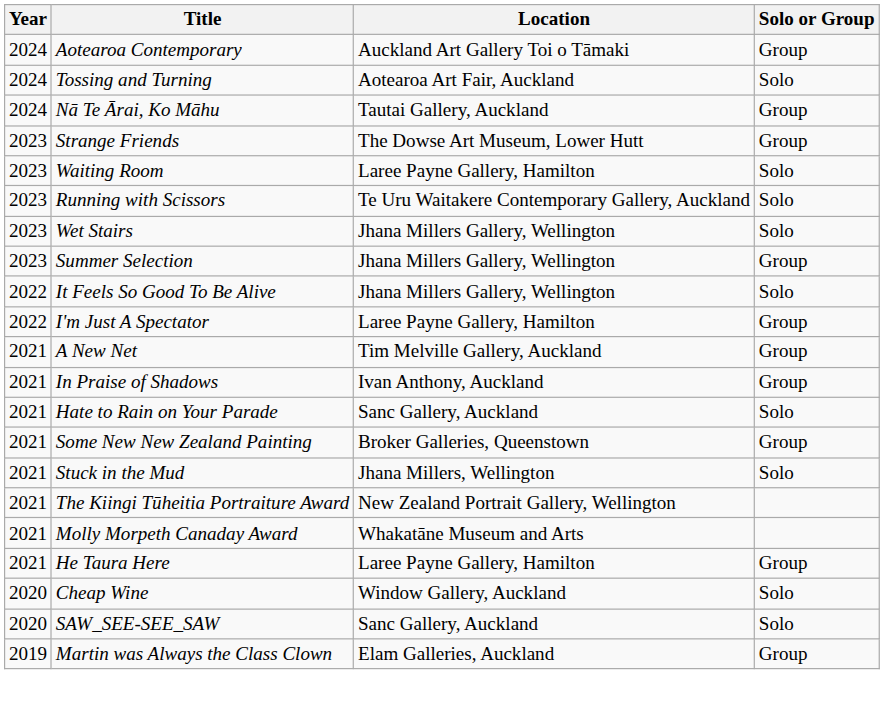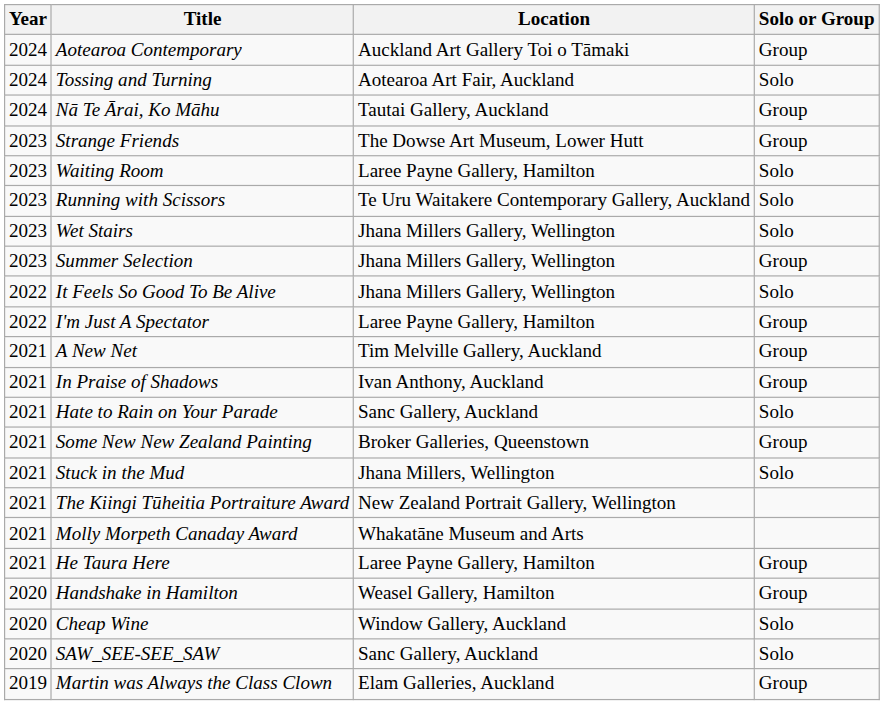 <table class="wikitable">
 <tr>
 <th>Year</th>
 <th>Title</th>
 <th>Location</th>
 <th>Solo or Group</th>
 </tr>
 <tr>
 <td>2024</td>
 <td><em>Aotearoa Contemporary</em></td>
 <td>Auckland Art Gallery Toi o Tāmaki</td>
 <td>Group</td>
 </tr>
 <tr>
 <td>2024</td>
 <td><em>Tossing and Turning</em></td>
 <td>Aotearoa Art Fair, Auckland</td>
 <td>Solo</td>
 </tr>
 <tr>
 <td>2024</td>
 <td><em>Nā Te Ārai, Ko Māhu</em></td>
 <td>Tautai Gallery, Auckland</td>
 <td>Group</td>
 </tr>
 <tr>
 <td>2023</td>
 <td><em>Strange Friends</em></td>
 <td>The Dowse Art Museum, Lower Hutt</td>
 <td>Group</td>
 </tr>
 <tr>
 <td>2023</td>
 <td><em>Waiting Room</em></td>
 <td>Laree Payne Gallery, Hamilton</td>
 <td>Solo</td>
 </tr>
 <tr>
 <td>2023</td>
 <td><em>Running with Scissors</em></td>
 <td>Te Uru Waitakere Contemporary Gallery, Auckland</td>
 <td>Solo</td>
 </tr>
 <tr>
 <td>2023</td>
 <td><em>Wet Stairs</em></td>
 <td>Jhana Millers Gallery, Wellington</td>
 <td>Solo</td>
 </tr>
 <tr>
 <td>2023</td>
 <td><em>Summer Selection</em></td>
 <td>Jhana Millers Gallery, Wellington</td>
 <td>Group</td>
 </tr>
 <tr>
 <td>2022</td>
 <td><em>It Feels So Good To Be Alive</em></td>
 <td>Jhana Millers Gallery, Wellington</td>
 <td>Solo</td>
 </tr>
 <tr>
 <td>2022</td>
 <td><em>I'm Just A Spectator</em></td>
 <td>Laree Payne Gallery, Hamilton</td>
 <td>Group</td>
 </tr>
 <tr>
 <td>2021</td>
 <td><em>A New Net</em></td>
 <td>Tim Melville Gallery, Auckland</td>
 <td>Group</td>
 </tr>
 <tr>
 <td>2021</td>
 <td><em>In Praise of Shadows</em></td>
 <td>Ivan Anthony, Auckland</td>
 <td>Group</td>
 </tr>
 <tr>
 <td>2021</td>
 <td><em>Hate to Rain on Your Parade</em></td>
 <td>Sanc Gallery, Auckland</td>
 <td>Solo</td>
 </tr>
 <tr>
 <td>2021</td>
 <td><em>Some New New Zealand Painting</em></td>
 <td>Broker Galleries, Queenstown</td>
 <td>Group</td>
 </tr>
 <tr>
 <td>2021</td>
 <td><em>Stuck in the Mud</em></td>
 <td>Jhana Millers, Wellington</td>
 <td>Solo</td>
 </tr>
 <tr>
 <td>2021</td>
 <td><em>The Kiingi Tūheitia Portraiture Award</em></td>
 <td>New Zealand Portrait Gallery, Wellington</td>
 <td></td>
 </tr>
 <tr>
 <td>2021</td>
 <td><em>Molly Morpeth Canaday Award</em></td>
 <td>Whakatāne Museum and Arts</td>
 <td></td>
 </tr>
 <tr>
 <td>2021</td>
 <td><em>He Taura Here</em></td>
 <td>Laree Payne Gallery, Hamilton</td>
 <td>Group</td>
 </tr>
 <tr>
 <td>2020</td>
+<td><em>Handshake in Hamilton</em></td>
+<td>Weasel Gallery, Hamilton</td>
+<td>Group</td>
+</tr>
+<tr>
+<td>2020</td>
 <td><em>Cheap Wine</em></td>
 <td>Window Gallery, Auckland</td>
 <td>Solo</td>
 </tr>
 <tr>
 <td>2020</td>
 <td><em>SAW_SEE-SEE_SAW</em></td>
 <td>Sanc Gallery, Auckland</td>
 <td>Solo</td>
 </tr>
 <tr>
 <td>2019</td>
 <td><em>Martin was Always the Class Clown</em></td>
 <td>Elam Galleries, Auckland</td>
 <td>Group</td>
 </tr>
 </table>
